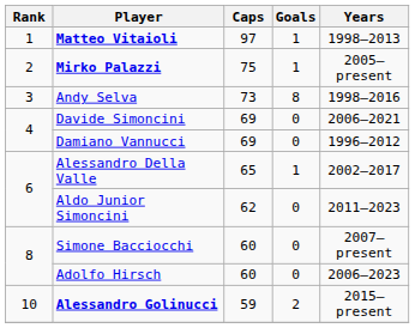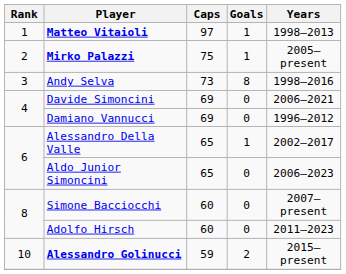 <table class="wikitable sortable" style="text-align: center;">
 <tr>
 <th width=40>Rank</th>
 <th width=160>Player</th>
 <th width=40>Caps</th>
 <th width=40>Goals</th>
 <th width=80>Years</th>
 </tr>
 <tr>
 <td>1</td>
 <td style="text-align: left;"><strong><a href='#'>Matteo Vitaioli</a></strong></td>
 <td>97 </td>
 <td>1</td>
 <td>1998–2013</td>
 </tr>
 <tr>
 <td>2</td>
 <td style="text-align: left;"><strong><a href='#'>Mirko Palazzi</a></strong></td>
 <td>75</td>
 <td>1</td>
 <td>2005–present</td>
 </tr>
 <tr>
 <td>3</td>
 <td style="text-align: left;"><a href='#'>Andy Selva</a></td>
 <td>73</td>
 <td>8</td>
 <td>1998–2016</td>
 </tr>
 <tr>
 <td rowspan=2>4</td>
 <td style="text-align: left;"><a href='#'>Davide Simoncini</a></td>
 <td>69</td>
 <td>0</td>
 <td>2006–2021</td>
 </tr>
 <tr>
 <td style="text-align: left;"><a href='#'>Damiano Vannucci</a></td>
 <td>69</td>
 <td>0</td>
 <td>1996–2012</td>
 </tr>
 <tr>
 <td rowspan=2>6</td>
 <td style="text-align: left;"><a href='#'>Alessandro Della Valle</a></td>
 <td>65</td>
 <td>1</td>
 <td>2002–2017</td>
 </tr>
 <tr>
 <td style="text-align: left;"><a href='#'>Aldo Junior Simoncini</a></td>
-<td>62</td>
+<td>65</td>
 <td>0</td>
-<td>2011–2023</td>
+<td>2006–2023</td>
 </tr>
 <tr>
 <td rowspan=2>8</td>
 <td style="text-align: left;"><a href='#'>Simone Bacciocchi</a></td>
 <td>60</td>
 <td>0</td>
 <td>2007–present</td>
 </tr>
 <tr>
 <td style="text-align: left;"><a href='#'>Adolfo Hirsch</a></td>
 <td>60</td>
 <td>0</td>
-<td>2006–2023</td>
+<td>2011–2023</td>
 </tr>
 <tr>
 <td>10</td>
 <td style="text-align: left;"><strong><a href='#'>Alessandro Golinucci</a></strong></td>
 <td>59</td>
 <td>2</td>
 <td>2015–present</td>
 </tr>
 <tr>
 </tr>
 </table>
